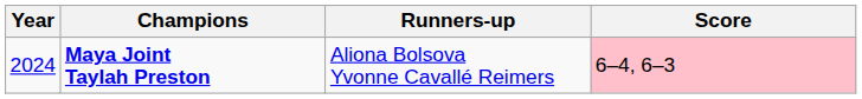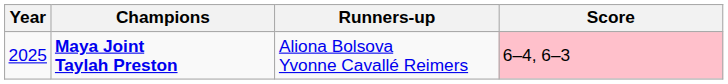 <table class="wikitable">
 <tr>
 <th>Year</th>
 <th width="200">Champions</th>
 <th width="200">Runners-up</th>
 <th width="200">Score</th>
 </tr>
 <tr>
-<td><a href='#'>2024</a></td>
+<td><a href='#'>2025</a></td>
 <td> <strong><a href='#'>Maya Joint</a></strong> <br>  <strong><a href='#'>Taylah Preston</a></strong></td>
 <td> <a href='#'>Aliona Bolsova</a> <br>  <a href='#'>Yvonne Cavallé Reimers</a></td>
 <td style="background: pink;">6–4, 6–3</td>
 </tr>
 </table>
